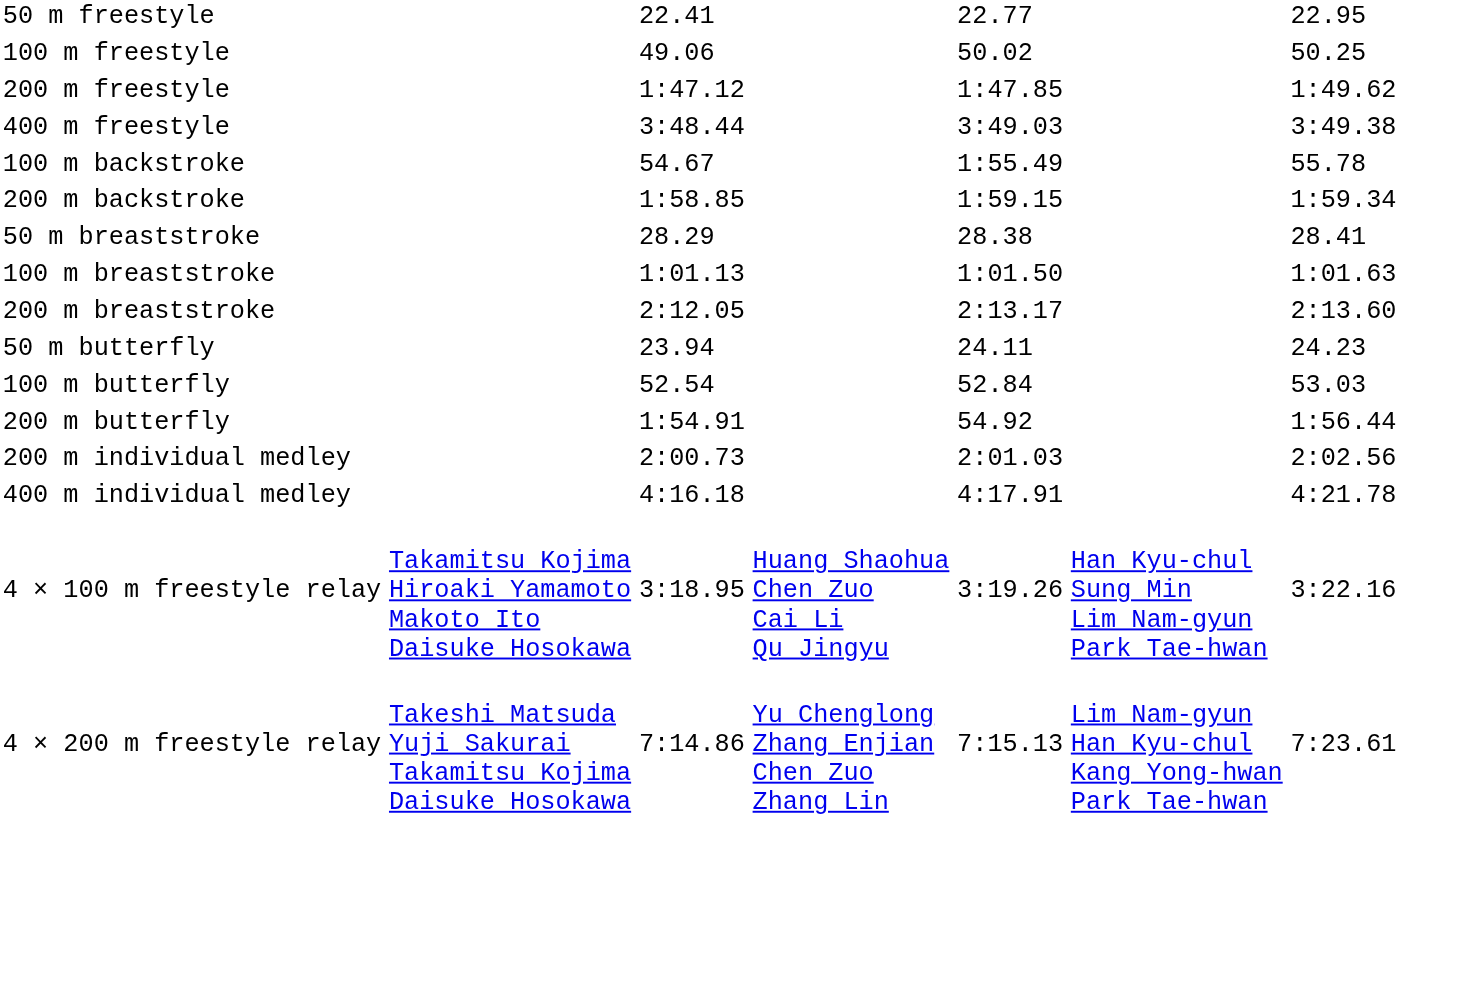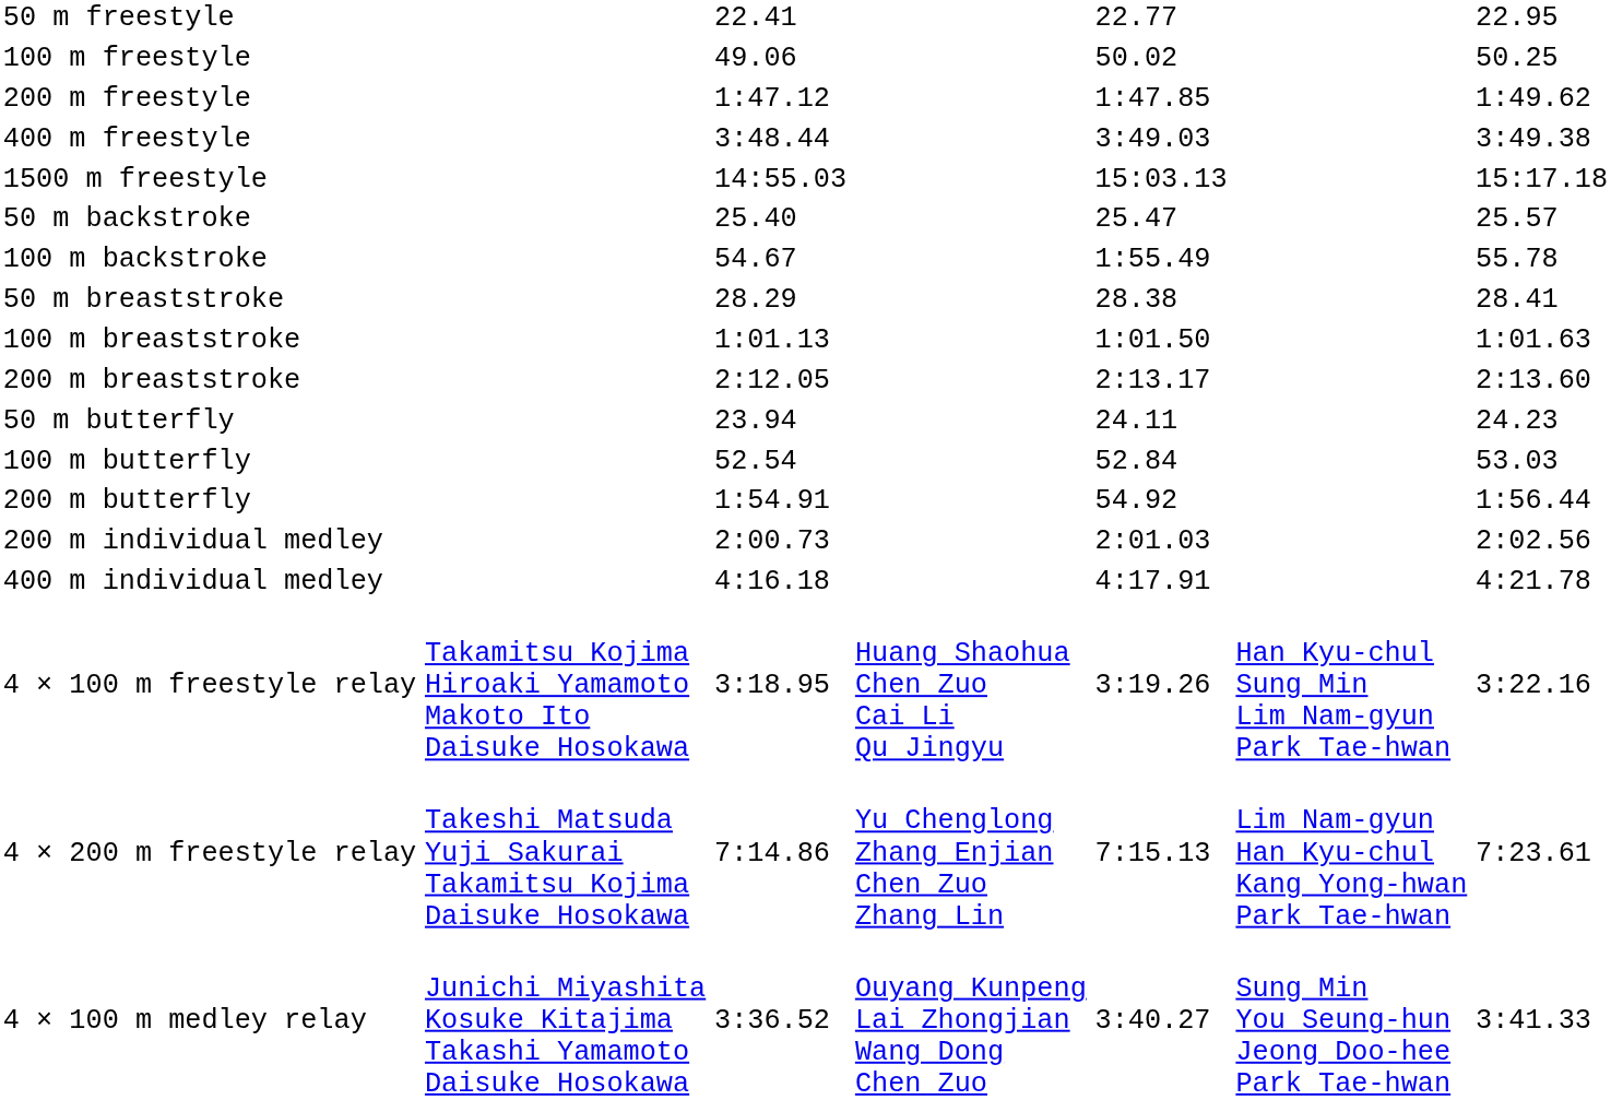 <table>
 <tr>
 <td>50 m freestyle<br></td>
 <td></td>
 <td>22.41</td>
 <td></td>
 <td>22.77</td>
 <td></td>
 <td>22.95</td>
 </tr>
 <tr>
 <td>100 m freestyle<br></td>
 <td></td>
 <td>49.06<br></td>
 <td></td>
 <td>50.02</td>
 <td></td>
 <td>50.25</td>
 </tr>
 <tr>
 <td>200 m freestyle<br></td>
 <td></td>
 <td>1:47.12<br></td>
 <td></td>
 <td>1:47.85</td>
 <td></td>
 <td>1:49.62</td>
 </tr>
 <tr>
 <td>400 m freestyle<br></td>
 <td></td>
 <td>3:48.44<br></td>
 <td></td>
 <td>3:49.03</td>
 <td></td>
 <td>3:49.38</td>
 </tr>
 <tr>
+<td>1500 m freestyle<br></td>
+<td></td>
+<td>14:55.03<br></td>
+<td></td>
+<td>15:03.13</td>
+<td></td>
+<td>15:17.18</td>
+</tr>
+<tr>
+<td>50 m backstroke<br></td>
+<td></td>
+<td>25.40<br></td>
+<td></td>
+<td>25.47</td>
+<td></td>
+<td>25.57</td>
+</tr>
+<tr>
 <td>100 m backstroke<br></td>
 <td></td>
 <td>54.67<br></td>
 <td></td>
 <td>1:55.49</td>
 <td></td>
 <td>55.78</td>
-</tr>
-<tr>
-<td>200 m backstroke<br></td>
-<td></td>
-<td>1:58.85<br></td>
-<td></td>
-<td>1:59.15</td>
-<td></td>
-<td>1:59.34</td>
 </tr>
 <tr>
 <td>50 m breaststroke<br></td>
 <td></td>
 <td>28.29<br></td>
 <td></td>
 <td>28.38</td>
 <td></td>
 <td>28.41</td>
 </tr>
 <tr>
 <td>100 m breaststroke<br></td>
 <td></td>
 <td>1:01.13</td>
 <td></td>
 <td>1:01.50</td>
 <td></td>
 <td>1:01.63</td>
 </tr>
 <tr>
 <td>200 m breaststroke<br></td>
 <td></td>
 <td>2:12.05</td>
 <td></td>
 <td>2:13.17</td>
 <td></td>
 <td>2:13.60</td>
 </tr>
 <tr>
 <td>50 m butterfly<br></td>
 <td></td>
 <td>23.94<br></td>
 <td></td>
 <td>24.11</td>
 <td></td>
 <td>24.23</td>
 </tr>
 <tr>
 <td>100 m butterfly<br></td>
 <td></td>
 <td>52.54<br></td>
 <td></td>
 <td>52.84</td>
 <td></td>
 <td>53.03</td>
 </tr>
 <tr>
 <td>200 m butterfly<br></td>
 <td></td>
 <td>1:54.91<br></td>
 <td></td>
 <td>54.92</td>
 <td></td>
 <td>1:56.44</td>
 </tr>
 <tr>
 <td>200 m individual medley<br></td>
 <td></td>
 <td>2:00.73</td>
 <td></td>
 <td>2:01.03</td>
 <td></td>
 <td>2:02.56</td>
 </tr>
 <tr>
 <td>400 m individual medley<br></td>
 <td></td>
 <td>4:16.18</td>
 <td></td>
 <td>4:17.91</td>
 <td></td>
 <td>4:21.78</td>
 </tr>
 <tr>
 <td>4 × 100 m freestyle relay<br></td>
 <td><br><a href='#'>Takamitsu Kojima</a><br><a href='#'>Hiroaki Yamamoto</a><br><a href='#'>Makoto Ito</a><br><a href='#'>Daisuke Hosokawa</a></td>
 <td>3:18.95<br></td>
 <td><br><a href='#'>Huang Shaohua</a><br><a href='#'>Chen Zuo</a><br><a href='#'>Cai Li</a><br><a href='#'>Qu Jingyu</a></td>
 <td>3:19.26</td>
 <td><br><a href='#'>Han Kyu-chul</a><br><a href='#'>Sung Min</a><br><a href='#'>Lim Nam-gyun</a><br><a href='#'>Park Tae-hwan</a></td>
 <td>3:22.16</td>
 </tr>
 <tr>
 <td>4 × 200 m freestyle relay<br></td>
 <td><br><a href='#'>Takeshi Matsuda</a><br><a href='#'>Yuji Sakurai</a><br><a href='#'>Takamitsu Kojima</a><br><a href='#'>Daisuke Hosokawa</a></td>
 <td>7:14.86<br></td>
 <td><br><a href='#'>Yu Chenglong</a><br><a href='#'>Zhang Enjian</a><br><a href='#'>Chen Zuo</a><br><a href='#'>Zhang Lin</a></td>
 <td>7:15.13</td>
 <td><br><a href='#'>Lim Nam-gyun</a><br><a href='#'>Han Kyu-chul</a><br><a href='#'>Kang Yong-hwan</a><br><a href='#'>Park Tae-hwan</a></td>
 <td>7:23.61</td>
 </tr>
+<tr>
+<td>4 × 100 m medley relay<br></td>
+<td><br><a href='#'>Junichi Miyashita</a><br><a href='#'>Kosuke Kitajima</a><br><a href='#'>Takashi Yamamoto</a><br><a href='#'>Daisuke Hosokawa</a></td>
+<td>3:36.52<br></td>
+<td><br><a href='#'>Ouyang Kunpeng</a><br><a href='#'>Lai Zhongjian</a><br><a href='#'>Wang Dong</a><br><a href='#'>Chen Zuo</a></td>
+<td>3:40.27</td>
+<td><br><a href='#'>Sung Min</a><br><a href='#'>You Seung-hun</a><br><a href='#'>Jeong Doo-hee</a><br><a href='#'>Park Tae-hwan</a></td>
+<td>3:41.33</td>
+</tr>
 </table>
